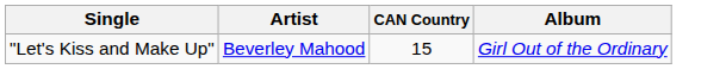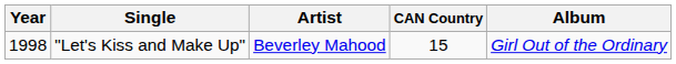 <table class="wikitable">
 <tr>
+<th>Year</th>
 <th>Single</th>
 <th>Artist</th>
 <th><small>CAN Country</small></th>
 <th>Album</th>
 </tr>
 <tr>
+<td>1998</td>
 <td>"Let's Kiss and Make Up"</td>
 <td><a href='#'>Beverley Mahood</a></td>
 <td align="center">15</td>
 <td><em><a href='#'>Girl Out of the Ordinary</a></em></td>
 </tr>
 </table>
